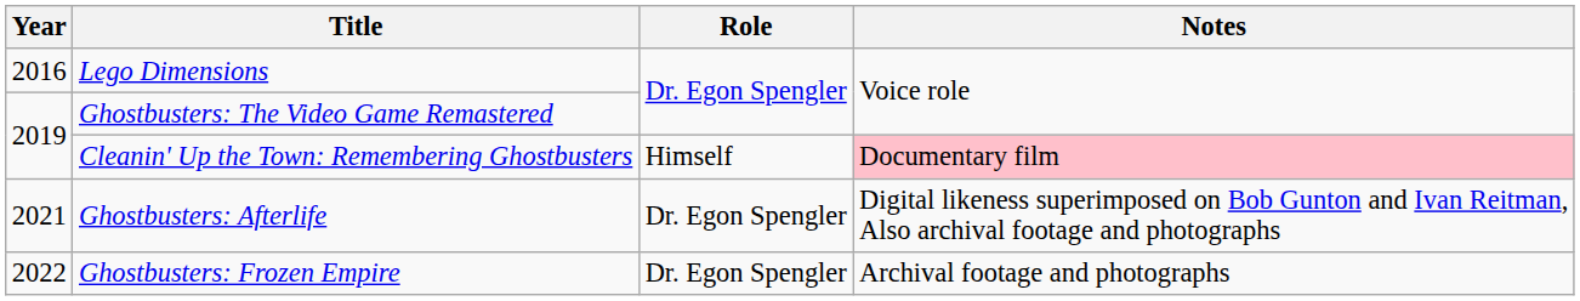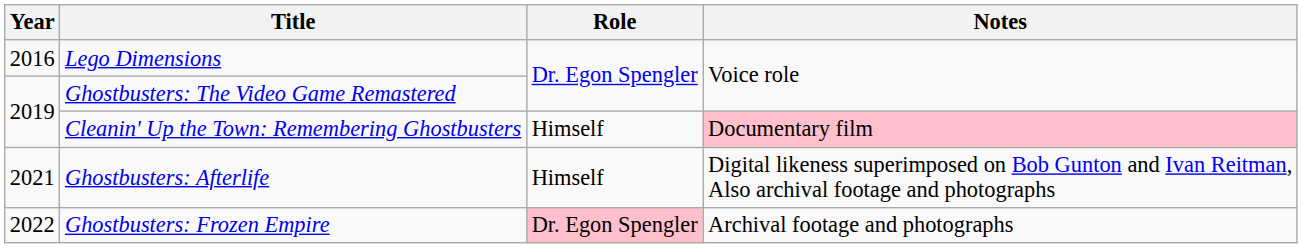 <table class="wikitable sortable">
 <tr>
 <th>Year</th>
 <th>Title</th>
 <th>Role</th>
 <th>Notes</th>
 </tr>
 <tr>
 <td>2016</td>
 <td><em><a href='#'>Lego Dimensions</a></em></td>
 <td rowspan=2><a href='#'>Dr. Egon Spengler</a></td>
 <td rowspan=2>Voice role</td>
 </tr>
 <tr>
 <td rowspan="2">2019</td>
 <td><em><a href='#'>Ghostbusters: The Video Game Remastered</a></em></td>
 </tr>
 <tr>
 <td><em><a href='#'>Cleanin' Up the Town: Remembering Ghostbusters</a></em></td>
 <td>Himself</td>
 <td style="background: pink;">Documentary film</td>
 </tr>
 <tr>
 <td>2021</td>
 <td><em><a href='#'>Ghostbusters: Afterlife</a></em></td>
-<td>Dr. Egon Spengler</td>
+<td>Himself</td>
 <td>Digital likeness superimposed on <a href='#'>Bob Gunton</a> and <a href='#'>Ivan Reitman</a>,<br>Also archival footage and photographs</td>
 </tr>
 <tr>
 <td>2022</td>
 <td><em><a href='#'>Ghostbusters: Frozen Empire</a></em></td>
-<td>Dr. Egon Spengler</td>
+<td style="background: pink;">Dr. Egon Spengler</td>
 <td>Archival footage and photographs</td>
 </tr>
 </table>
